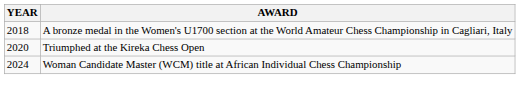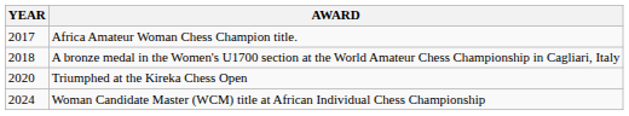 <table class="wikitable">
 <tr>
 <th>YEAR</th>
 <th>AWARD</th>
+</tr>
+<tr>
+<td>2017</td>
+<td>Africa Amateur Woman Chess Champion title.</td>
 </tr>
 <tr>
 <td>2018</td>
 <td>A bronze medal in the Women's U1700 section at the World Amateur Chess Championship in Cagliari, Italy</td>
 </tr>
 <tr>
 <td>2020</td>
 <td>Triumphed at the Kireka Chess Open</td>
 </tr>
 <tr>
 <td>2024</td>
 <td>Woman Candidate Master (WCM) title at African Individual Chess Championship</td>
 </tr>
 </table>
